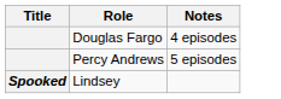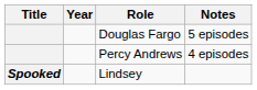 <table class="wikitable sortable plainrowheaders">
 <tr>
 <th scope="col">Title</th>
+<th scope="col">Year</th>
 <th scope="col">Role</th>
 <th scope="col" class="unsortable">Notes</th>
 </tr>
 <tr>
 <th scope="row"><em></em></th>
+<td></td>
 <td>Douglas Fargo</td>
+<td>5 episodes</td>
+</tr>
+<tr>
+<th scope="row"><em></em></th>
+<td></td>
+<td>Percy Andrews</td>
 <td>4 episodes</td>
 </tr>
 <tr>
-<th scope="row"><em></em></th>
-<td>Percy Andrews</td>
-<td>5 episodes</td>
-</tr>
-<tr>
 <th scope="row"><em>Spooked</em></th>
+<td></td>
 <td>Lindsey</td>
 <td></td>
 </tr>
 </table>
